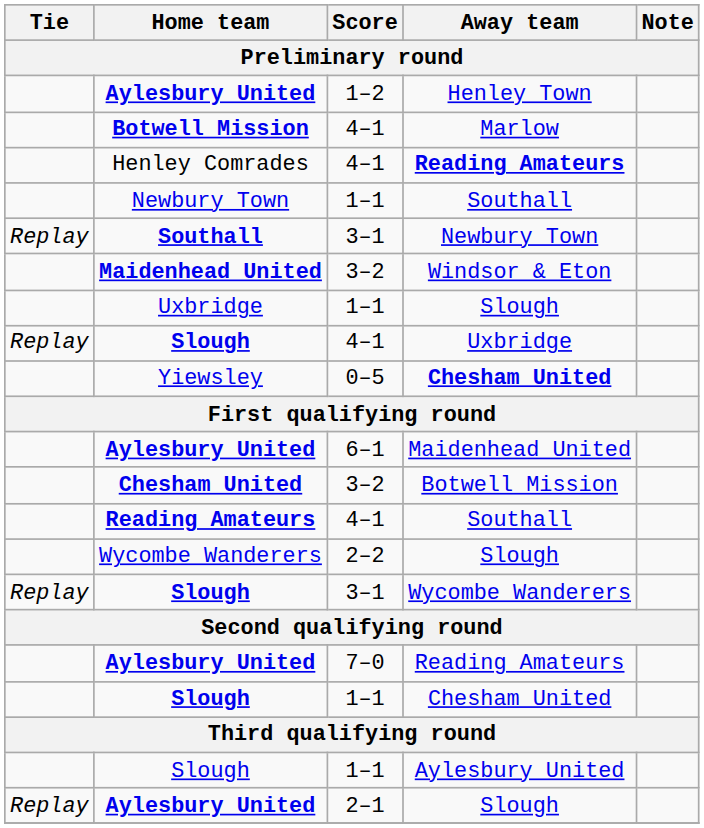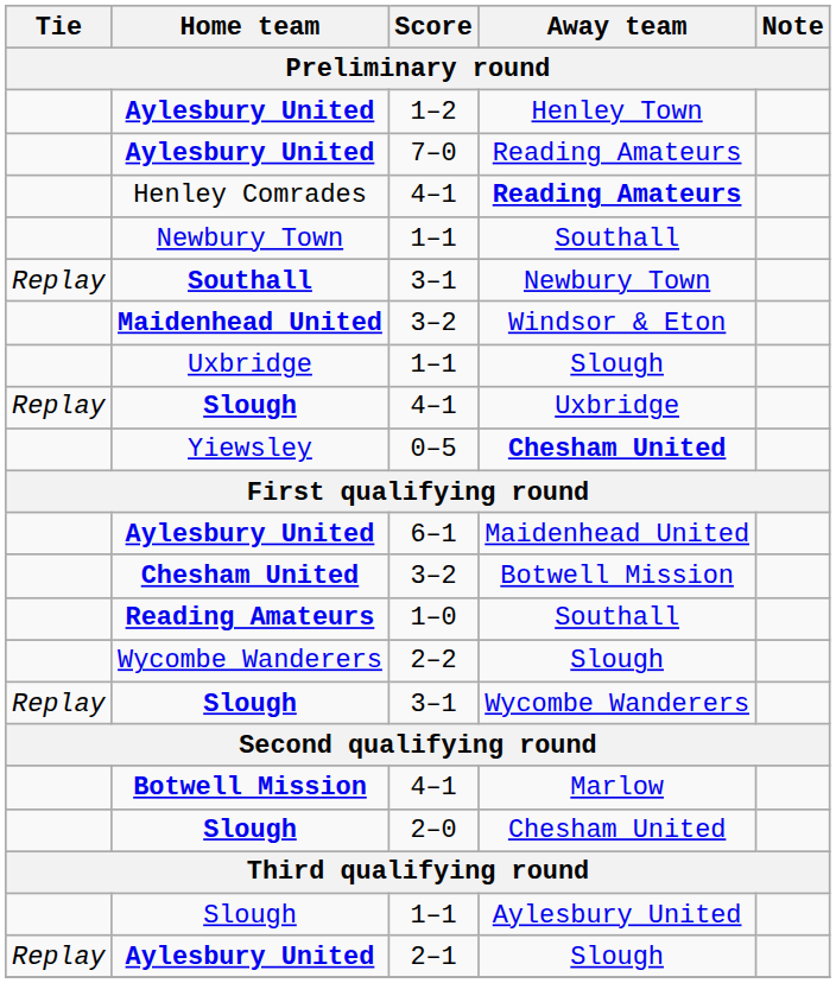 <table class="wikitable" style="text-align:center;">
 <tr>
 <th>Tie</th>
 <th>Home team</th>
 <th>Score</th>
 <th>Away team</th>
 <th>Note</th>
 </tr>
 <tr>
 <th colspan=5>Preliminary round</th>
 </tr>
 <tr>
 <td></td>
 <td><strong><a href='#'>Aylesbury United</a></strong></td>
 <td>1–2</td>
 <td><a href='#'>Henley Town</a></td>
 <td></td>
 </tr>
 <tr>
 <td></td>
-<td><strong><a href='#'>Botwell Mission</a></strong></td>
-<td>4–1</td>
-<td><a href='#'>Marlow</a></td>
+<td><strong><a href='#'>Aylesbury United</a></strong></td>
+<td>7–0</td>
+<td><a href='#'>Reading Amateurs</a></td>
 <td></td>
 </tr>
 <tr>
 <td></td>
 <td>Henley Comrades</td>
 <td>4–1</td>
 <td><strong><a href='#'>Reading Amateurs</a></strong></td>
 <td></td>
 </tr>
 <tr>
 <td></td>
 <td><a href='#'>Newbury Town</a></td>
 <td>1–1</td>
 <td><a href='#'>Southall</a></td>
 <td></td>
 </tr>
 <tr>
 <td><em>Replay</em></td>
 <td><strong><a href='#'>Southall</a></strong></td>
 <td>3–1</td>
 <td><a href='#'>Newbury Town</a></td>
 <td></td>
 </tr>
 <tr>
 <td></td>
 <td><strong><a href='#'>Maidenhead United</a></strong></td>
 <td>3–2</td>
 <td><a href='#'>Windsor & Eton</a></td>
 <td></td>
 </tr>
 <tr>
 <td></td>
 <td><a href='#'>Uxbridge</a></td>
 <td>1–1</td>
 <td><a href='#'>Slough</a></td>
 <td></td>
 </tr>
 <tr>
 <td><em>Replay</em></td>
 <td><strong><a href='#'>Slough</a></strong></td>
 <td>4–1</td>
 <td><a href='#'>Uxbridge</a></td>
 <td></td>
 </tr>
 <tr>
 <td></td>
 <td><a href='#'>Yiewsley</a></td>
 <td>0–5</td>
 <td><strong><a href='#'>Chesham United</a></strong></td>
 <td></td>
 </tr>
 <tr>
 <th colspan=5>First qualifying round</th>
 </tr>
 <tr>
 <td></td>
 <td><strong><a href='#'>Aylesbury United</a></strong></td>
 <td>6–1</td>
 <td><a href='#'>Maidenhead United</a></td>
 <td></td>
 </tr>
 <tr>
 <td></td>
 <td><strong><a href='#'>Chesham United</a></strong></td>
 <td>3–2</td>
 <td><a href='#'>Botwell Mission</a></td>
 <td></td>
 </tr>
 <tr>
 <td></td>
 <td><strong><a href='#'>Reading Amateurs</a></strong></td>
-<td>4–1</td>
+<td>1–0</td>
 <td><a href='#'>Southall</a></td>
 <td></td>
 </tr>
 <tr>
 <td></td>
 <td><a href='#'>Wycombe Wanderers</a></td>
 <td>2–2</td>
 <td><a href='#'>Slough</a></td>
 <td></td>
 </tr>
 <tr>
 <td><em>Replay</em></td>
 <td><strong><a href='#'>Slough</a></strong></td>
 <td>3–1</td>
 <td><a href='#'>Wycombe Wanderers</a></td>
 <td></td>
 </tr>
 <tr>
 <th colspan=5>Second qualifying round</th>
 </tr>
 <tr>
 <td></td>
-<td><strong><a href='#'>Aylesbury United</a></strong></td>
-<td>7–0</td>
-<td><a href='#'>Reading Amateurs</a></td>
+<td><strong><a href='#'>Botwell Mission</a></strong></td>
+<td>4–1</td>
+<td><a href='#'>Marlow</a></td>
 <td></td>
 </tr>
 <tr>
 <td></td>
 <td><strong><a href='#'>Slough</a></strong></td>
-<td>1–1</td>
+<td>2–0</td>
 <td><a href='#'>Chesham United</a></td>
 <td></td>
 </tr>
 <tr>
 <th colspan=5>Third qualifying round</th>
 </tr>
 <tr>
 <td></td>
 <td><a href='#'>Slough</a></td>
 <td>1–1</td>
 <td><a href='#'>Aylesbury United</a></td>
 <td></td>
 </tr>
 <tr>
 <td><em>Replay</em></td>
 <td><strong><a href='#'>Aylesbury United</a></strong></td>
 <td>2–1</td>
 <td><a href='#'>Slough</a></td>
 <td></td>
 </tr>
 <tr>
 </tr>
 </table>
